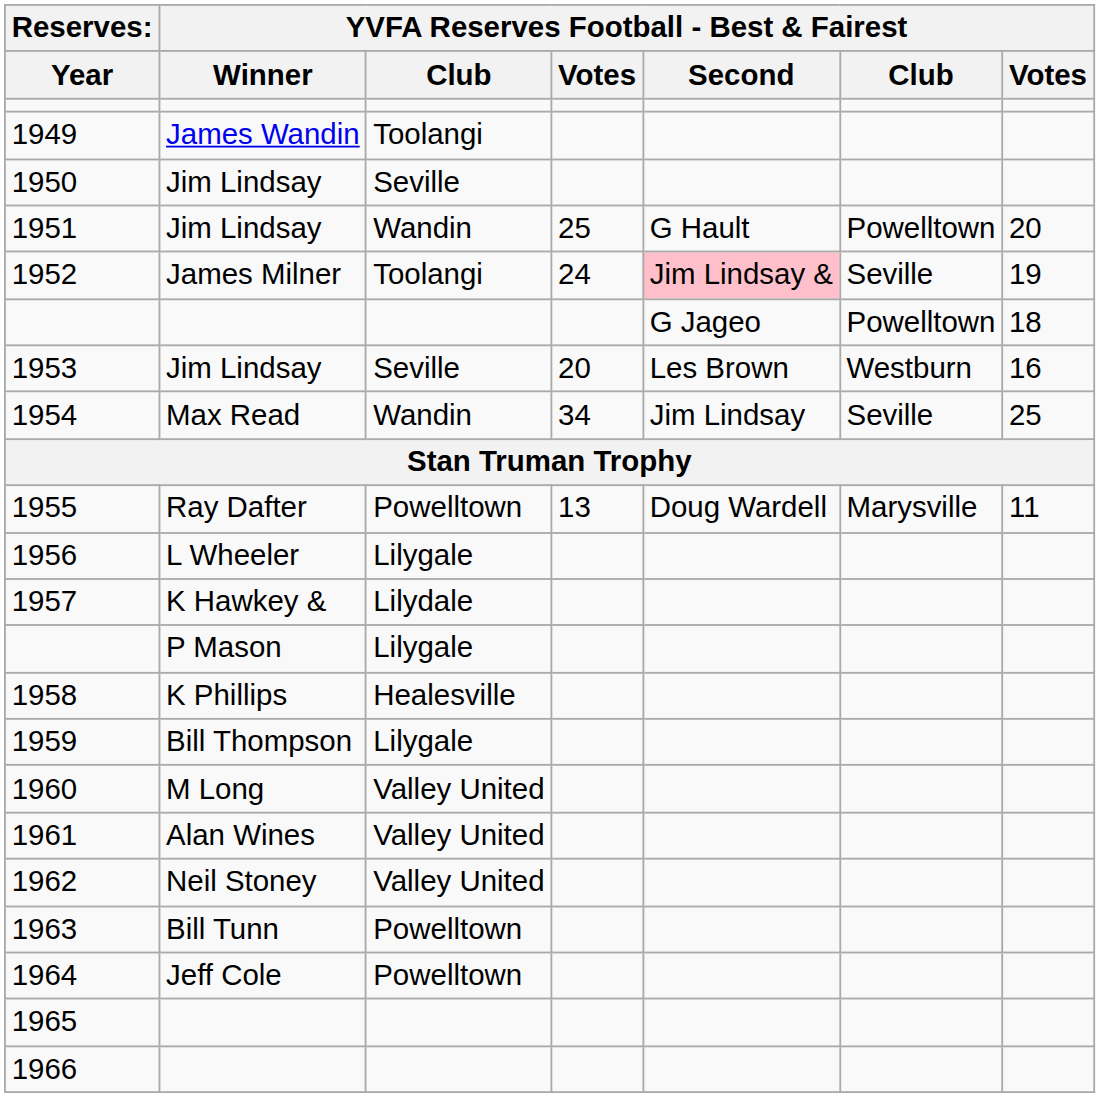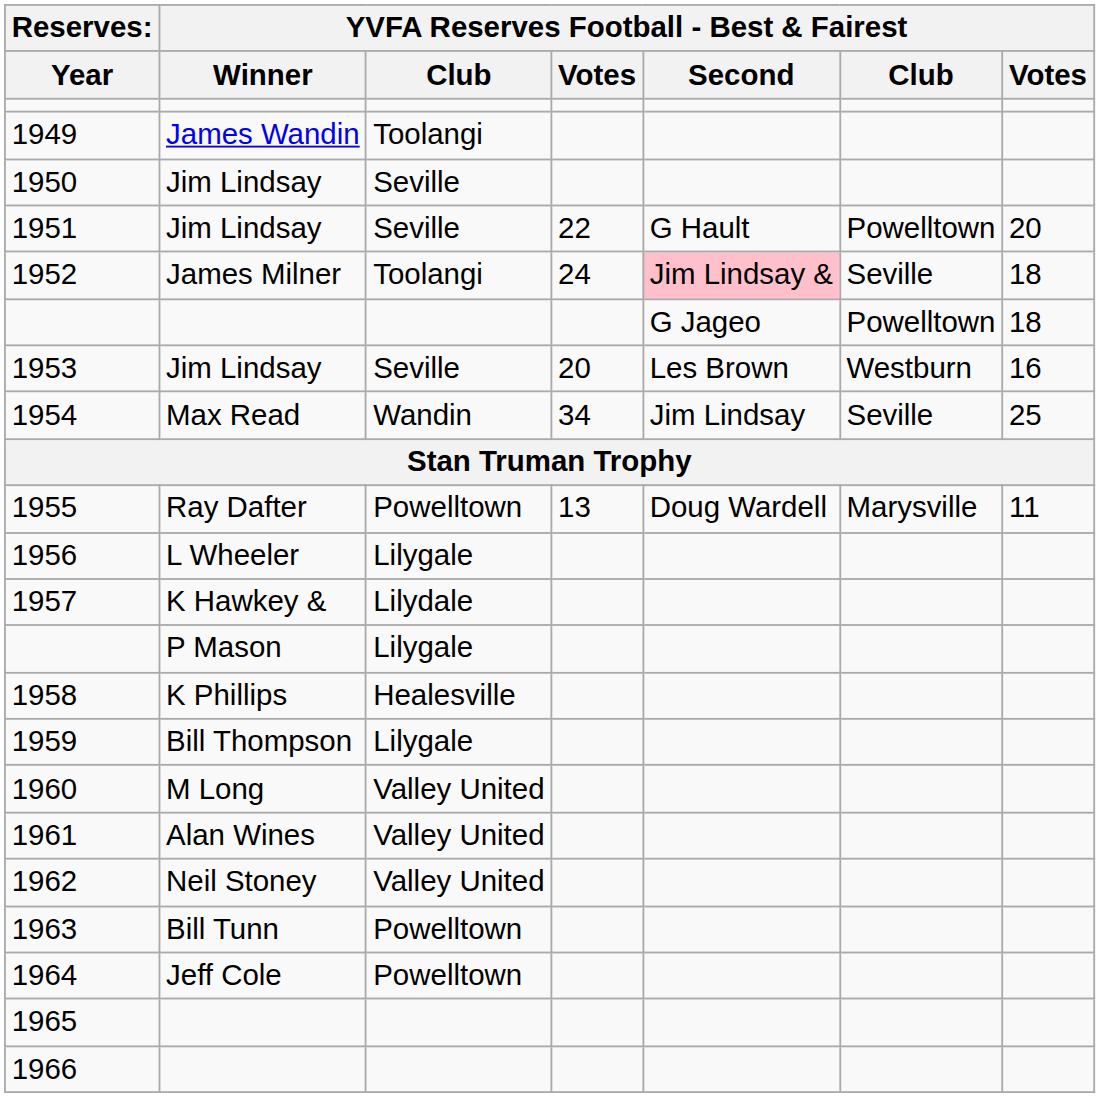 <table class="wikitable collapsible collapsed">
 <tr>
 <th>Reserves:</th>
 <th colspan=9>YVFA Reserves Football - Best & Fairest</th>
 </tr>
 <tr>
 <th>Year</th>
 <th>Winner</th>
 <th>Club</th>
 <th>Votes</th>
 <th>Second</th>
 <th>Club</th>
 <th>Votes</th>
 </tr>
 <tr>
 <td></td>
 <td></td>
 <td></td>
 <td></td>
 <td></td>
 <td></td>
 <td></td>
 </tr>
 <tr>
 <td>1949</td>
 <td><a href='#'>James Wandin</a></td>
 <td>Toolangi</td>
 <td></td>
 <td></td>
 <td></td>
 <td></td>
 </tr>
 <tr>
 <td>1950</td>
 <td>Jim Lindsay</td>
 <td>Seville</td>
 <td></td>
 <td></td>
 <td></td>
 <td></td>
 </tr>
 <tr>
 <td>1951</td>
 <td>Jim Lindsay</td>
-<td>Wandin</td>
-<td>25</td>
+<td>Seville</td>
+<td>22</td>
 <td>G Hault</td>
 <td>Powelltown</td>
 <td>20</td>
 </tr>
 <tr>
 <td>1952</td>
 <td>James Milner</td>
 <td>Toolangi</td>
 <td>24</td>
 <td style="background: pink;">Jim Lindsay &</td>
 <td>Seville</td>
-<td>19</td>
+<td>18</td>
 </tr>
 <tr>
 <td></td>
 <td></td>
 <td></td>
 <td></td>
 <td>G Jageo</td>
 <td>Powelltown</td>
 <td>18</td>
 </tr>
 <tr>
 <td>1953</td>
 <td>Jim Lindsay</td>
 <td>Seville</td>
 <td>20</td>
 <td>Les Brown</td>
 <td>Westburn</td>
 <td>16</td>
 </tr>
 <tr>
 <td>1954</td>
 <td>Max Read</td>
 <td>Wandin</td>
 <td>34</td>
 <td>Jim Lindsay</td>
 <td>Seville</td>
 <td>25</td>
 </tr>
 <tr>
 <th colspan=9>Stan Truman Trophy</th>
 </tr>
 <tr>
 <td>1955</td>
 <td>Ray Dafter</td>
 <td>Powelltown</td>
 <td>13</td>
 <td>Doug Wardell</td>
 <td>Marysville</td>
 <td>11</td>
 </tr>
 <tr>
 <td>1956</td>
 <td>L Wheeler</td>
 <td>Lilygale</td>
 <td></td>
 <td></td>
 <td></td>
 <td></td>
 </tr>
 <tr>
 <td>1957</td>
 <td>K Hawkey &</td>
 <td>Lilydale</td>
 <td></td>
 <td></td>
 <td></td>
 <td></td>
 </tr>
 <tr>
 <td></td>
 <td>P Mason</td>
 <td>Lilygale</td>
 <td></td>
 <td></td>
 <td></td>
 <td></td>
 </tr>
 <tr>
 <td>1958</td>
 <td>K Phillips</td>
 <td>Healesville</td>
 <td></td>
 <td></td>
 <td></td>
 <td></td>
 </tr>
 <tr>
 <td>1959</td>
 <td>Bill Thompson</td>
 <td>Lilygale</td>
 <td></td>
 <td></td>
 <td></td>
 <td></td>
 </tr>
 <tr>
 <td>1960</td>
 <td>M Long</td>
 <td>Valley United</td>
 <td></td>
 <td></td>
 <td></td>
 <td></td>
 </tr>
 <tr>
 <td>1961</td>
 <td>Alan Wines</td>
 <td>Valley United</td>
 <td></td>
 <td></td>
 <td></td>
 <td></td>
 </tr>
 <tr>
 <td>1962</td>
 <td>Neil Stoney</td>
 <td>Valley United</td>
 <td></td>
 <td></td>
 <td></td>
 <td></td>
 </tr>
 <tr>
 <td>1963</td>
 <td>Bill Tunn</td>
 <td>Powelltown</td>
 <td></td>
 <td></td>
 <td></td>
 <td></td>
 </tr>
 <tr>
 <td>1964</td>
 <td>Jeff Cole</td>
 <td>Powelltown</td>
 <td></td>
 <td></td>
 <td></td>
 <td></td>
 </tr>
 <tr>
 <td>1965</td>
 <td></td>
 <td></td>
 <td></td>
 <td></td>
 <td></td>
 <td></td>
 </tr>
 <tr>
 <td>1966</td>
 <td></td>
 <td></td>
 <td></td>
 <td></td>
 <td></td>
 <td></td>
 </tr>
 <tr>
 </tr>
 </table>
